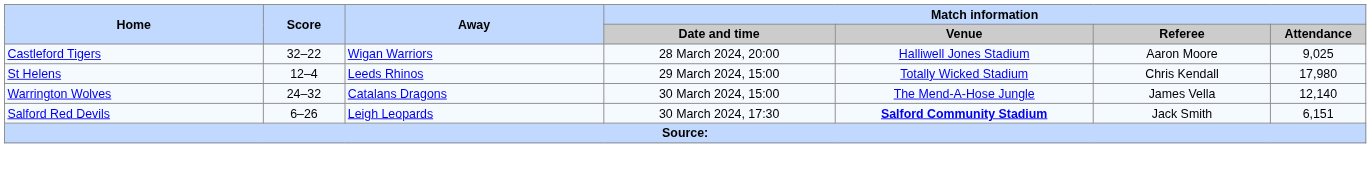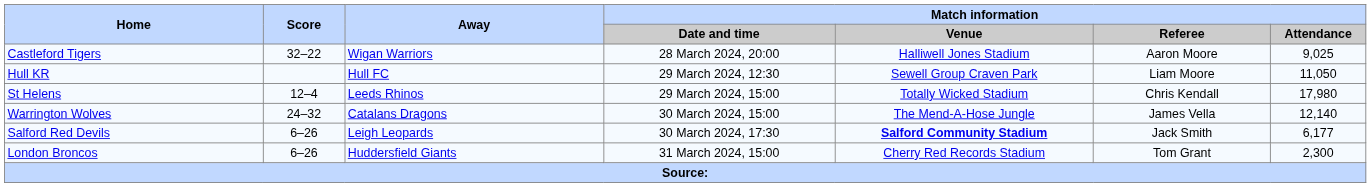 <table border=1 style="border-collapse:collapse; font-size:90%; text-align:center;" cellpadding=3 cellspacing=0 width=100%>
 <tr style="background:#C1D8ff;">
 <th scope="col" rowspan=2 width=19%>Home</th>
 <th scope="col" rowspan=2 width=6%>Score</th>
 <th scope="col" rowspan=2 width=19%>Away</th>
 <th colspan=4>Match information</th>
 </tr>
 <tr style="background:#CCCCCC;">
 <th scope="col" width=17%>Date and time</th>
 <th scope="col" width=19%>Venue</th>
 <th scope="col" width=13%>Referee</th>
 <th scope="col" width=7%>Attendance</th>
 </tr>
 <tr style="background:#F5FAFF;">
 <td style="text-align:left;"> <a href='#'>Castleford Tigers</a></td>
 <td>32–22</td>
 <td style="text-align:left;"> <a href='#'>Wigan Warriors</a></td>
 <td>28 March 2024, 20:00</td>
 <td><a href='#'>Halliwell Jones Stadium</a></td>
 <td>Aaron Moore</td>
 <td>9,025</td>
+</tr>
+<tr style="background:#F5FAFF;">
+<td style="text-align:left;"> <a href='#'>Hull KR</a></td>
+<td></td>
+<td style="text-align:left;"> <a href='#'>Hull FC</a></td>
+<td>29 March 2024, 12:30</td>
+<td><a href='#'>Sewell Group Craven Park</a></td>
+<td>Liam Moore</td>
+<td>11,050</td>
 </tr>
 <tr style="background:#F5FAFF;">
 <td style="text-align:left;"> <a href='#'>St Helens</a></td>
 <td>12–4</td>
 <td style="text-align:left;"> <a href='#'>Leeds Rhinos</a></td>
 <td>29 March 2024, 15:00</td>
 <td><a href='#'>Totally Wicked Stadium</a></td>
 <td>Chris Kendall</td>
 <td>17,980</td>
 </tr>
 <tr style="background:#F5FAFF;">
 <td style="text-align:left;"> <a href='#'>Warrington Wolves</a></td>
 <td>24–32</td>
 <td style="text-align:left;"> <a href='#'>Catalans Dragons</a></td>
 <td>30 March 2024, 15:00</td>
 <td><a href='#'>The Mend-A-Hose Jungle</a></td>
 <td>James Vella</td>
 <td>12,140</td>
 </tr>
 <tr style="background:#F5FAFF;">
 <td style="text-align:left;"> <a href='#'>Salford Red Devils</a></td>
 <td>6–26</td>
 <td style="text-align:left;"> <a href='#'>Leigh Leopards</a></td>
 <td>30 March 2024, 17:30</td>
 <td><strong><a href='#'>Salford Community Stadium</a></strong></td>
 <td>Jack Smith</td>
-<td>6,151</td>
+<td>6,177</td>
+</tr>
+<tr style="background:#F5FAFF;">
+<td style="text-align:left;"> <a href='#'>London Broncos</a></td>
+<td>6–26</td>
+<td style="text-align:left;"> <a href='#'>Huddersfield Giants</a></td>
+<td>31 March 2024, 15:00</td>
+<td><a href='#'>Cherry Red Records Stadium</a></td>
+<td>Tom Grant</td>
+<td>2,300</td>
 </tr>
 <tr style="background:#c1d8ff;">
 <th colspan=7>Source:</th>
 </tr>
 </table>
